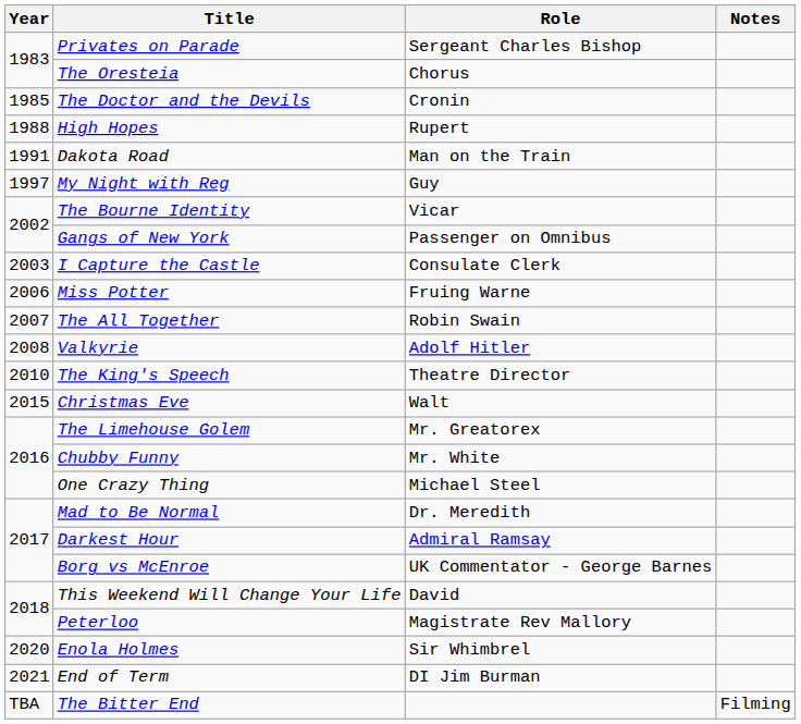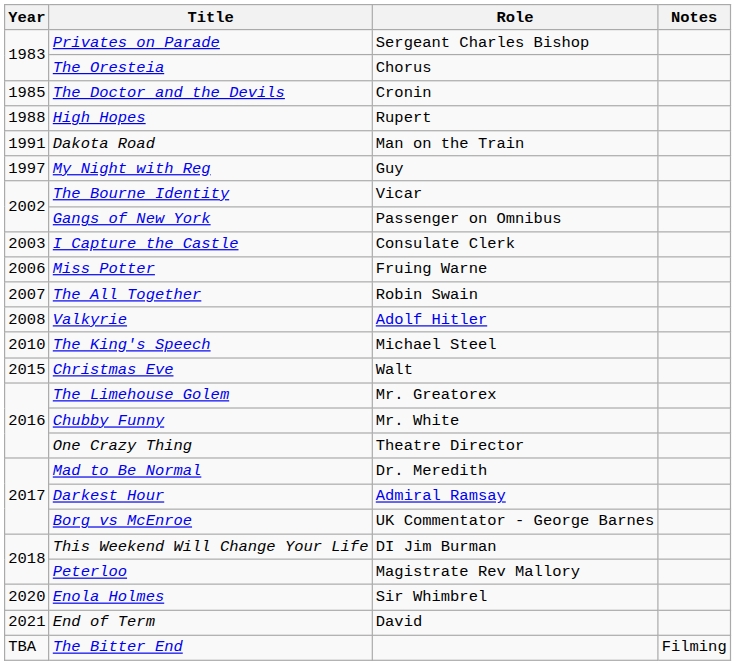 <table class="wikitable sortable">
 <tr>
 <th>Year</th>
 <th>Title</th>
 <th>Role</th>
 <th>Notes</th>
 </tr>
 <tr>
 <td rowspan="2">1983</td>
 <td><em><a href='#'>Privates on Parade</a></em></td>
 <td>Sergeant Charles Bishop</td>
 <td></td>
 </tr>
 <tr>
 <td><em><a href='#'>The Oresteia</a></em></td>
 <td>Chorus</td>
 <td></td>
 </tr>
 <tr>
 <td>1985</td>
 <td><em><a href='#'>The Doctor and the Devils</a></em></td>
 <td>Cronin</td>
 <td></td>
 </tr>
 <tr>
 <td>1988</td>
 <td><em><a href='#'>High Hopes</a></em></td>
 <td>Rupert</td>
 <td></td>
 </tr>
 <tr>
 <td>1991</td>
 <td><em>Dakota Road</em></td>
 <td>Man on the Train</td>
 <td></td>
 </tr>
 <tr>
 <td>1997</td>
 <td><em><a href='#'>My Night with Reg</a></em></td>
 <td>Guy</td>
 <td></td>
 </tr>
 <tr>
 <td rowspan="2">2002</td>
 <td><em><a href='#'>The Bourne Identity</a></em></td>
 <td>Vicar</td>
 <td></td>
 </tr>
 <tr>
 <td><em><a href='#'>Gangs of New York</a></em></td>
 <td>Passenger on Omnibus</td>
 <td></td>
 </tr>
 <tr>
 <td>2003</td>
 <td><em><a href='#'>I Capture the Castle</a></em></td>
 <td>Consulate Clerk</td>
 <td></td>
 </tr>
 <tr>
 <td>2006</td>
 <td><em><a href='#'>Miss Potter</a></em></td>
 <td>Fruing Warne</td>
 <td></td>
 </tr>
 <tr>
 <td>2007</td>
 <td><em><a href='#'>The All Together</a></em></td>
 <td>Robin Swain</td>
 <td></td>
 </tr>
 <tr>
 <td>2008</td>
 <td><em><a href='#'>Valkyrie</a></em></td>
 <td><a href='#'>Adolf Hitler</a></td>
 <td></td>
 </tr>
 <tr>
 <td>2010</td>
 <td><em><a href='#'>The King's Speech</a></em></td>
-<td>Theatre Director</td>
+<td>Michael Steel</td>
 <td></td>
 </tr>
 <tr>
 <td>2015</td>
 <td><em><a href='#'>Christmas Eve</a></em></td>
 <td>Walt</td>
 <td></td>
 </tr>
 <tr>
 <td rowspan="3">2016</td>
 <td><em><a href='#'>The Limehouse Golem</a></em></td>
 <td>Mr. Greatorex</td>
 <td></td>
 </tr>
 <tr>
 <td><em><a href='#'>Chubby Funny</a></em></td>
 <td>Mr. White</td>
 <td></td>
 </tr>
 <tr>
 <td><em>One Crazy Thing</em></td>
-<td>Michael Steel</td>
+<td>Theatre Director</td>
 <td></td>
 </tr>
 <tr>
 <td rowspan="3">2017</td>
 <td><em><a href='#'>Mad to Be Normal</a></em></td>
 <td>Dr. Meredith</td>
 <td></td>
 </tr>
 <tr>
 <td><em><a href='#'>Darkest Hour</a></em></td>
 <td><a href='#'>Admiral Ramsay</a></td>
 <td></td>
 </tr>
 <tr>
 <td><em><a href='#'>Borg vs McEnroe</a></em></td>
 <td>UK Commentator - George Barnes</td>
 <td></td>
 </tr>
 <tr>
 <td rowspan="2">2018</td>
 <td><em>This Weekend Will Change Your Life</em></td>
-<td>David</td>
+<td>DI Jim Burman</td>
 <td></td>
 </tr>
 <tr>
 <td><em><a href='#'>Peterloo</a></em></td>
 <td>Magistrate Rev Mallory</td>
 <td></td>
 </tr>
 <tr>
 <td>2020</td>
 <td><em><a href='#'>Enola Holmes</a></em></td>
 <td>Sir Whimbrel</td>
 <td></td>
 </tr>
 <tr>
 <td>2021</td>
 <td><em>End of Term</em></td>
-<td>DI Jim Burman</td>
+<td>David</td>
 <td></td>
 </tr>
 <tr>
 <td>TBA</td>
 <td><em><a href='#'>The Bitter End</a></em></td>
 <td></td>
 <td>Filming</td>
 </tr>
 </table>
